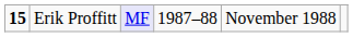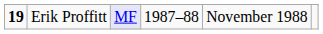 <table class="wikitable" style="text-align:center;">
 <tr>
 </tr>
 <tr>
-<td><strong>15</strong></td>
+<td><strong>19</strong></td>
 <td>Erik Proffitt </td>
 <td style="background: lavender;"><a href='#'>MF</a></td>
 <td>1987–88</td>
 <td>November 1988</td>
 <td></td>
 </tr>
 </table>
